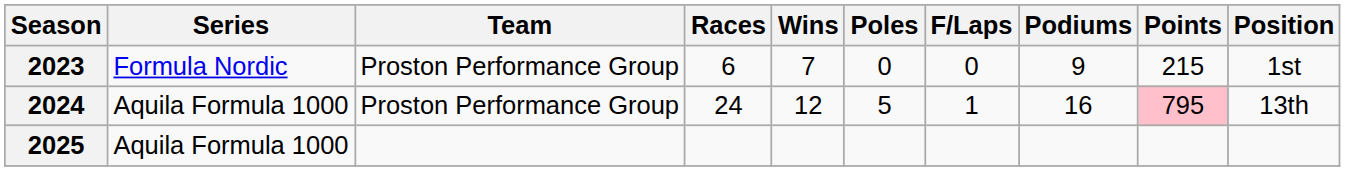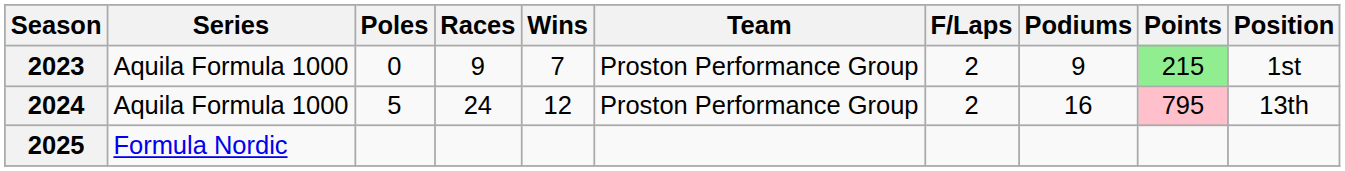 <table class="wikitable" style="font-size: 90%; text-align:center">
 <tr>
 <th>Season</th>
 <th>Series</th>
-<th>Team</th>
+<th>Poles</th>
 <th>Races</th>
 <th>Wins</th>
-<th>Poles</th>
+<th>Team</th>
 <th>F/Laps</th>
 <th>Podiums</th>
 <th>Points</th>
 <th>Position</th>
 </tr>
 <tr>
 <th>2023</th>
-<td align=left><a href='#'>Formula Nordic</a></td>
-<td align=left>Proston Performance Group</td>
-<td>6</td>
-<td>7</td>
-<td>0</td>
+<td align="left">Aquila Formula 1000</td>
 <td>0</td>
 <td>9</td>
-<td>215</td>
+<td>7</td>
+<td align=left>Proston Performance Group</td>
+<td>2</td>
+<td>9</td>
+<td style="background: lightgreen;">215</td>
 <td>1st</td>
 </tr>
 <tr>
 <th>2024</th>
 <td align=left>Aquila Formula 1000</td>
-<td align=left>Proston Performance Group</td>
+<td>5</td>
 <td>24</td>
 <td>12</td>
-<td>5</td>
-<td>1</td>
+<td align=left>Proston Performance Group</td>
+<td>2</td>
 <td>16</td>
 <td style="background: pink;">795</td>
 <td>13th</td>
 </tr>
 <tr>
 <th>2025</th>
-<td align="left">Aquila Formula 1000</td>
+<td align=left><a href='#'>Formula Nordic</a></td>
 <td></td>
 <td></td>
 <td></td>
 <td></td>
 <td></td>
 <td></td>
 <td></td>
 <td></td>
 </tr>
 </table>
